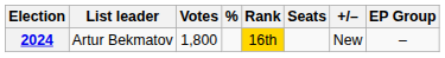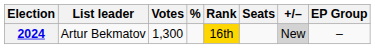 <table class="wikitable" style="text-align:center">
 <tr>
 <th>Election</th>
 <th>List leader</th>
 <th>Votes</th>
 <th>%</th>
 <th>Rank</th>
 <th>Seats</th>
 <th>+/–</th>
 <th>EP Group</th>
 </tr>
 <tr>
 <th><a href='#'>2024</a></th>
 <td>Artur Bekmatov</td>
-<td>1,800</td>
+<td>1,300</td>
 <td></td>
 <td style="background: gold;">16th</td>
 <td></td>
-<td>New</td>
+<td style="background: lightgrey;">New</td>
 <td>–</td>
 </tr>
 </table>
